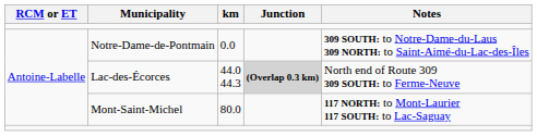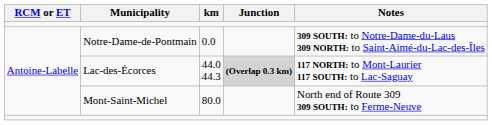 <table class=wikitable>
 <tr>
 <th><a href='#'>RCM</a> or <a href='#'>ET</a></th>
 <th>Municipality</th>
 <th>km</th>
 <th>Junction</th>
 <th>Notes</th>
 </tr>
 <tr>
 <td colspan="5"></td>
 </tr>
 <tr>
 <td rowspan="3"><a href='#'>Antoine-Labelle</a></td>
 <td>Notre-Dame-de-Pontmain</td>
 <td>0.0</td>
 <td></td>
 <td><small><strong>309 SOUTH:</strong></small> to <a href='#'>Notre-Dame-du-Laus</a> <br> <small><strong>309 NORTH:</strong></small> to <a href='#'>Saint-Aimé-du-Lac-des-Îles</a></td>
 </tr>
 <tr>
 <td>Lac-des-Écorces</td>
 <td>44.0 <br> 44.3</td>
 <td style="background: lightgrey;"> <small><strong>(Overlap 0.3 km)</strong></small></td>
-<td>North end of Route 309 <br> <small><strong>309 SOUTH:</strong></small> to <a href='#'>Ferme-Neuve</a></td>
+<td><small><strong>117 NORTH:</strong></small> to <a href='#'>Mont-Laurier</a> <br> <small><strong>117 SOUTH:</strong></small> to  <a href='#'>Lac-Saguay</a></td>
 </tr>
 <tr>
 <td>Mont-Saint-Michel</td>
 <td>80.0</td>
 <td></td>
-<td><small><strong>117 NORTH:</strong></small> to <a href='#'>Mont-Laurier</a> <br> <small><strong>117 SOUTH:</strong></small> to  <a href='#'>Lac-Saguay</a></td>
+<td>North end of Route 309 <br> <small><strong>309 SOUTH:</strong></small> to <a href='#'>Ferme-Neuve</a></td>
 </tr>
 <tr>
 <td colspan="5"></td>
 </tr>
 </table>
